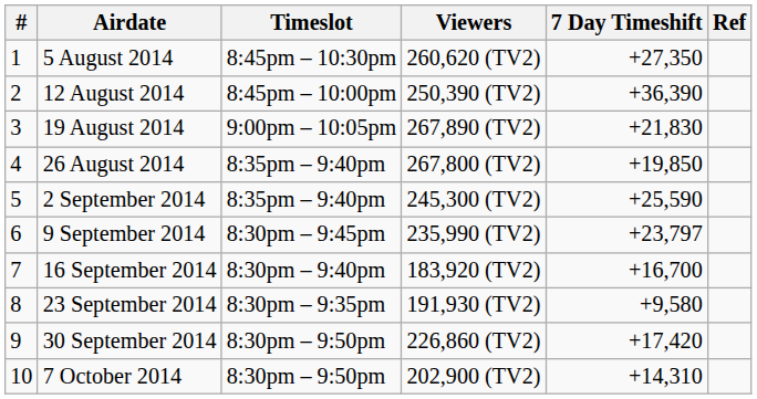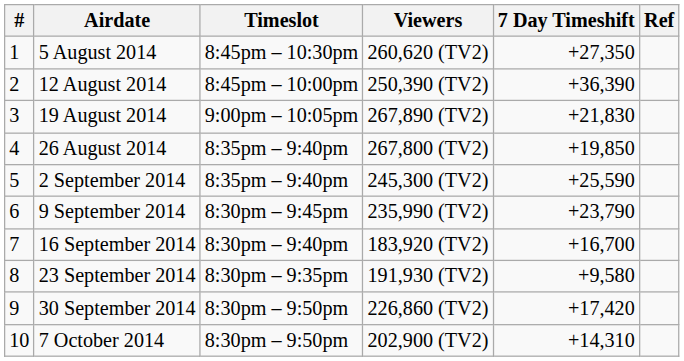 <table class="wikitable">
 <tr>
 <th>#</th>
 <th>Airdate</th>
 <th>Timeslot</th>
 <th>Viewers</th>
 <th>7 Day Timeshift</th>
 <th>Ref</th>
 </tr>
 <tr>
 <td>1</td>
 <td>5 August 2014</td>
 <td>8:45pm – 10:30pm</td>
 <td align="right">260,620 (TV2)<br></td>
 <td align="right">+27,350</td>
 <td align="center"></td>
 </tr>
 <tr>
 <td>2</td>
 <td>12 August 2014</td>
 <td>8:45pm – 10:00pm</td>
 <td align="right">250,390 (TV2)</td>
 <td align="right">+36,390</td>
 <td align="center"></td>
 </tr>
 <tr>
 <td>3</td>
 <td>19 August 2014</td>
 <td>9:00pm – 10:05pm</td>
 <td align="right">267,890 (TV2)</td>
 <td align="right">+21,830</td>
 <td align="center"></td>
 </tr>
 <tr>
 <td>4</td>
 <td>26 August 2014</td>
 <td>8:35pm – 9:40pm</td>
 <td align="right">267,800 (TV2)<br></td>
 <td align="right">+19,850</td>
 <td align="center"></td>
 </tr>
 <tr>
 <td>5</td>
 <td>2 September 2014</td>
 <td>8:35pm – 9:40pm</td>
 <td align="right">245,300 (TV2)</td>
 <td align="right">+25,590</td>
 <td align="center"></td>
 </tr>
 <tr>
 <td>6</td>
 <td>9 September 2014</td>
 <td>8:30pm – 9:45pm</td>
 <td align="right">235,990 (TV2)<br></td>
-<td align="right">+23,797</td>
+<td align="right">+23,790</td>
 <td align="center"></td>
 </tr>
 <tr>
 <td>7</td>
 <td>16 September 2014</td>
 <td>8:30pm – 9:40pm</td>
 <td align="right">183,920 (TV2)<br></td>
 <td align="right">+16,700</td>
 <td align="center"></td>
 </tr>
 <tr>
 <td>8</td>
 <td>23 September 2014</td>
 <td>8:30pm – 9:35pm</td>
 <td align="right">191,930 (TV2)</td>
 <td align="right">+9,580</td>
 <td align="center"></td>
 </tr>
 <tr>
 <td>9</td>
 <td>30 September 2014</td>
 <td>8:30pm – 9:50pm</td>
 <td align="right">226,860 (TV2)</td>
 <td align="right">+17,420</td>
 <td align="center"></td>
 </tr>
 <tr>
 <td>10</td>
 <td>7 October 2014</td>
 <td>8:30pm – 9:50pm</td>
 <td align="right">202,900 (TV2)</td>
 <td align="right">+14,310</td>
 <td align="center"></td>
 </tr>
 </table>
